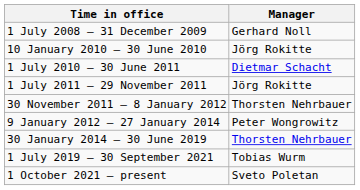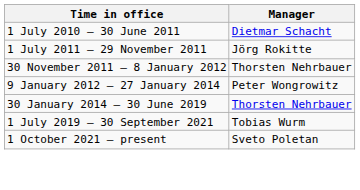 <table class="wikitable">
 <tr>
 <th>Time in office</th>
 <th>Manager</th>
-</tr>
-<tr>
-<td>1 July 2008 – 31 December 2009</td>
-<td>Gerhard Noll</td>
-</tr>
-<tr>
-<td>10 January 2010 – 30 June 2010</td>
-<td>Jörg Rokitte</td>
 </tr>
 <tr>
 <td>1 July 2010 – 30 June 2011</td>
 <td><a href='#'>Dietmar Schacht</a></td>
 </tr>
 <tr>
 <td>1 July 2011 – 29 November 2011</td>
 <td>Jörg Rokitte</td>
 </tr>
 <tr>
 <td>30 November 2011 – 8 January 2012</td>
 <td>Thorsten Nehrbauer</td>
 </tr>
 <tr>
 <td>9 January 2012 – 27 January 2014</td>
 <td>Peter Wongrowitz</td>
 </tr>
 <tr>
 <td>30 January 2014 – 30 June 2019</td>
 <td><a href='#'>Thorsten Nehrbauer</a></td>
 </tr>
 <tr>
 <td>1 July 2019 – 30 September 2021</td>
 <td>Tobias Wurm</td>
 </tr>
 <tr>
 <td>1 October 2021 – present</td>
 <td>Sveto Poletan</td>
 </tr>
 </table>
